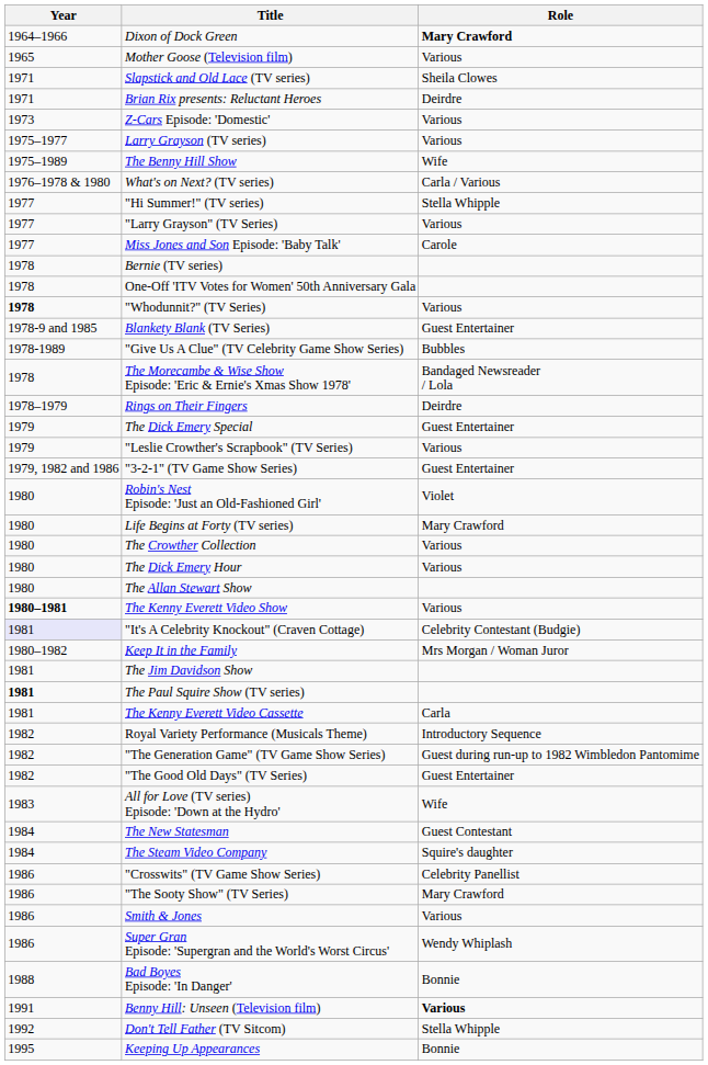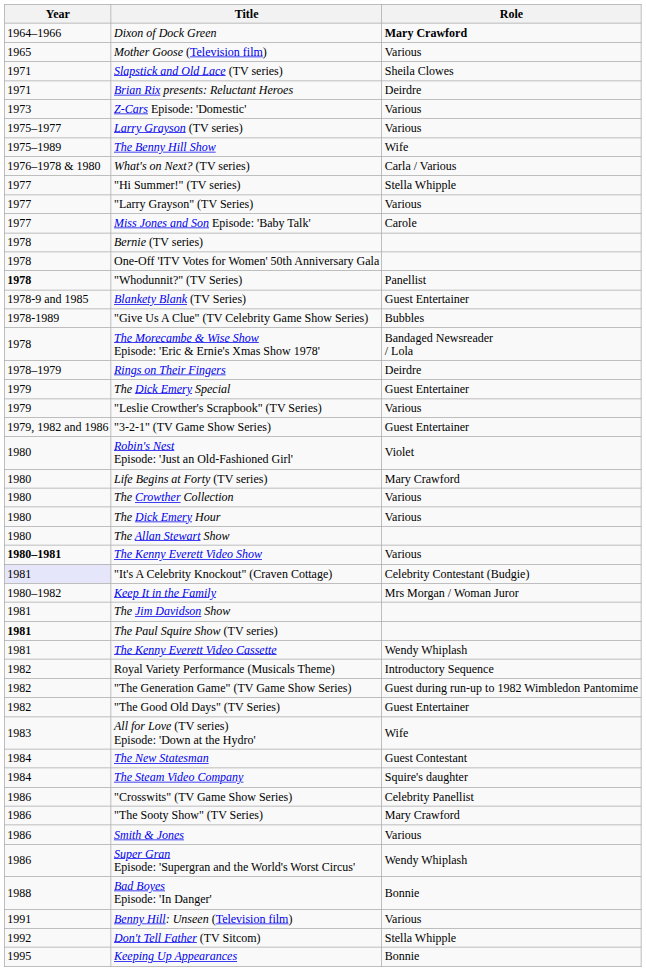 <table class="wikitable">
 <tr>
 <th>Year</th>
 <th>Title</th>
 <th>Role</th>
 </tr>
 <tr>
 <td>1964–1966</td>
 <td><em>Dixon of Dock Green</em></td>
 <td><strong>Mary Crawford</strong></td>
 </tr>
 <tr>
 <td>1965</td>
 <td><em>Mother Goose</em> (<a href='#'>Television film</a>)</td>
 <td>Various</td>
 </tr>
 <tr>
 <td>1971</td>
 <td><em><a href='#'>Slapstick and Old Lace</a></em> (TV series)</td>
 <td>Sheila Clowes</td>
 </tr>
 <tr>
 <td>1971</td>
 <td><em><a href='#'>Brian Rix</a> presents: Reluctant Heroes</em></td>
 <td>Deirdre</td>
 </tr>
 <tr>
 <td>1973</td>
 <td><em><a href='#'>Z-Cars</a></em> Episode: 'Domestic'</td>
 <td>Various</td>
 </tr>
 <tr>
 <td>1975–1977</td>
 <td><em><a href='#'>Larry Grayson</a></em> (TV series)</td>
 <td>Various</td>
 </tr>
 <tr>
 <td>1975–1989</td>
 <td><em><a href='#'>The Benny Hill Show</a></em></td>
 <td>Wife</td>
 </tr>
 <tr>
 <td>1976–1978 & 1980</td>
 <td><em>What's on Next?</em> (TV series)</td>
 <td>Carla / Various</td>
 </tr>
 <tr>
 <td>1977</td>
 <td>"Hi Summer!" (TV series)</td>
 <td>Stella Whipple</td>
 </tr>
 <tr>
 <td>1977</td>
 <td>"Larry Grayson" (TV Series)</td>
 <td>Various</td>
 </tr>
 <tr>
 <td>1977</td>
 <td><em><a href='#'>Miss Jones and Son</a></em> Episode: 'Baby Talk'</td>
 <td>Carole</td>
 </tr>
 <tr>
 <td>1978</td>
 <td><em>Bernie</em> (TV series)</td>
 <td></td>
 </tr>
 <tr>
 <td>1978</td>
 <td>One-Off 'ITV Votes for Women' 50th Anniversary Gala</td>
 </tr>
 <tr>
 <td><strong>1978</strong></td>
 <td>"Whodunnit?" (TV Series)</td>
-<td>Various</td>
+<td>Panellist</td>
 </tr>
 <tr>
 <td>1978-9 and 1985</td>
 <td><em><a href='#'>Blankety Blank</a></em> (TV Series)</td>
 <td>Guest Entertainer</td>
 </tr>
 <tr>
 <td>1978-1989</td>
 <td>"Give Us A Clue" (TV Celebrity Game Show Series)</td>
 <td>Bubbles</td>
 </tr>
 <tr>
 <td>1978</td>
 <td><em><a href='#'>The Morecambe & Wise Show</a></em><br>Episode: 'Eric & Ernie's Xmas Show 1978'</td>
 <td>Bandaged Newsreader<br>/ Lola</td>
 </tr>
 <tr>
 <td>1978–1979</td>
 <td><em><a href='#'>Rings on Their Fingers</a></em></td>
 <td>Deirdre</td>
 </tr>
 <tr>
 <td>1979</td>
 <td><em>The <a href='#'>Dick Emery</a> Special</em></td>
 <td>Guest Entertainer</td>
 </tr>
 <tr>
 <td>1979</td>
 <td>"Leslie Crowther's Scrapbook" (TV Series)</td>
 <td>Various</td>
 </tr>
 <tr>
 <td>1979, 1982 and 1986</td>
 <td>"3-2-1" (TV Game Show Series)</td>
 <td>Guest Entertainer</td>
 </tr>
 <tr>
 <td>1980</td>
 <td><em><a href='#'>Robin's Nest</a></em><br>Episode: 'Just an Old-Fashioned Girl'</td>
 <td>Violet</td>
 </tr>
 <tr>
 <td>1980</td>
 <td><em>Life Begins at Forty</em> (TV series)</td>
 <td>Mary Crawford</td>
 </tr>
 <tr>
 <td>1980</td>
 <td><em>The <a href='#'>Crowther</a> Collection</em></td>
 <td>Various</td>
 </tr>
 <tr>
 <td>1980</td>
 <td><em>The <a href='#'>Dick Emery</a> Hour</em></td>
 <td>Various</td>
 </tr>
 <tr>
 <td>1980</td>
 <td><em>The <a href='#'>Allan Stewart</a> Show</em></td>
 <td></td>
 </tr>
 <tr>
 <td><strong>1980–1981</strong></td>
 <td><em><a href='#'>The Kenny Everett Video Show</a></em></td>
 <td>Various</td>
 </tr>
 <tr>
 <td style="background: lavender;">1981</td>
 <td>"It's A Celebrity Knockout" (Craven Cottage)</td>
 <td>Celebrity Contestant (Budgie)</td>
 </tr>
 <tr>
 <td>1980–1982</td>
 <td><em><a href='#'>Keep It in the Family</a></em></td>
 <td>Mrs Morgan / Woman Juror</td>
 </tr>
 <tr>
 <td>1981</td>
 <td><em>The <a href='#'>Jim Davidson</a> Show</em></td>
 <td></td>
 </tr>
 <tr>
 <td><strong>1981</strong></td>
 <td><em>The Paul Squire Show</em> (TV series)</td>
 <td></td>
 </tr>
 <tr>
 <td>1981</td>
 <td><em><a href='#'>The Kenny Everett Video Cassette</a></em></td>
-<td>Carla</td>
+<td>Wendy Whiplash</td>
 </tr>
 <tr>
 <td>1982</td>
 <td>Royal Variety Performance (Musicals Theme)</td>
 <td>Introductory Sequence</td>
 </tr>
 <tr>
 <td>1982</td>
 <td>"The Generation Game" (TV Game Show Series)</td>
 <td>Guest during run-up to 1982 Wimbledon Pantomime</td>
 </tr>
 <tr>
 <td>1982</td>
 <td>"The Good Old Days" (TV Series)</td>
 <td>Guest Entertainer</td>
 </tr>
 <tr>
 <td>1983</td>
 <td><em>All for Love</em> (TV series)<br>Episode: 'Down at the Hydro'</td>
 <td>Wife</td>
 </tr>
 <tr>
 <td>1984</td>
 <td><em><a href='#'>The New Statesman</a></em></td>
 <td>Guest Contestant</td>
 </tr>
 <tr>
 <td>1984</td>
 <td><em><a href='#'>The Steam Video Company</a></em></td>
 <td>Squire's daughter</td>
 </tr>
 <tr>
 <td>1986</td>
 <td>"Crosswits" (TV Game Show Series)</td>
 <td>Celebrity Panellist</td>
 </tr>
 <tr>
 <td>1986</td>
 <td>"The Sooty Show" (TV Series)</td>
 <td>Mary Crawford</td>
 </tr>
 <tr>
 <td>1986</td>
 <td><em><a href='#'>Smith & Jones</a></em></td>
 <td>Various</td>
 </tr>
 <tr>
 <td>1986</td>
 <td><em><a href='#'>Super Gran</a></em><br>Episode: 'Supergran and the World's Worst Circus'</td>
 <td>Wendy Whiplash</td>
 </tr>
 <tr>
 <td>1988</td>
 <td><em><a href='#'>Bad Boyes</a></em><br>Episode: 'In Danger'</td>
 <td>Bonnie</td>
 </tr>
 <tr>
 <td>1991</td>
 <td><em><a href='#'>Benny Hill</a>: Unseen</em> (<a href='#'>Television film</a>)</td>
-<td><strong>Various</strong></td>
+<td>Various</td>
 </tr>
 <tr>
 <td>1992</td>
 <td><em><a href='#'>Don't Tell Father</a></em> (TV Sitcom)</td>
 <td>Stella Whipple</td>
 </tr>
 <tr>
 <td>1995</td>
 <td><em><a href='#'>Keeping Up Appearances</a></em></td>
 <td>Bonnie</td>
 </tr>
 </table>
